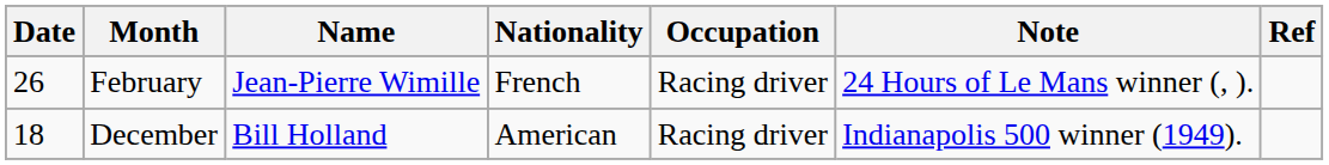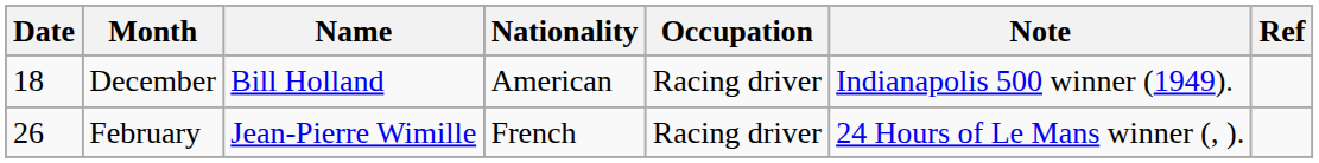 <table class="wikitable" style="font-size:85%;">
 <tr>
 <th>Date</th>
 <th>Month</th>
 <th>Name</th>
 <th>Nationality</th>
 <th>Occupation</th>
 <th>Note</th>
 <th>Ref</th>
 </tr>
 <tr>
+<td>18</td>
+<td>December</td>
+<td><a href='#'>Bill Holland</a></td>
+<td>American</td>
+<td>Racing driver</td>
+<td><a href='#'>Indianapolis 500</a> winner (<a href='#'>1949</a>).</td>
+<td></td>
+</tr>
+<tr>
 <td>26</td>
 <td>February</td>
 <td><a href='#'>Jean-Pierre Wimille</a></td>
 <td>French</td>
 <td>Racing driver</td>
 <td><a href='#'>24 Hours of Le Mans</a> winner (, ).</td>
 <td></td>
 </tr>
-<tr>
-<td>18</td>
-<td>December</td>
-<td><a href='#'>Bill Holland</a></td>
-<td>American</td>
-<td>Racing driver</td>
-<td><a href='#'>Indianapolis 500</a> winner (<a href='#'>1949</a>).</td>
-<td></td>
-</tr>
 </table>
